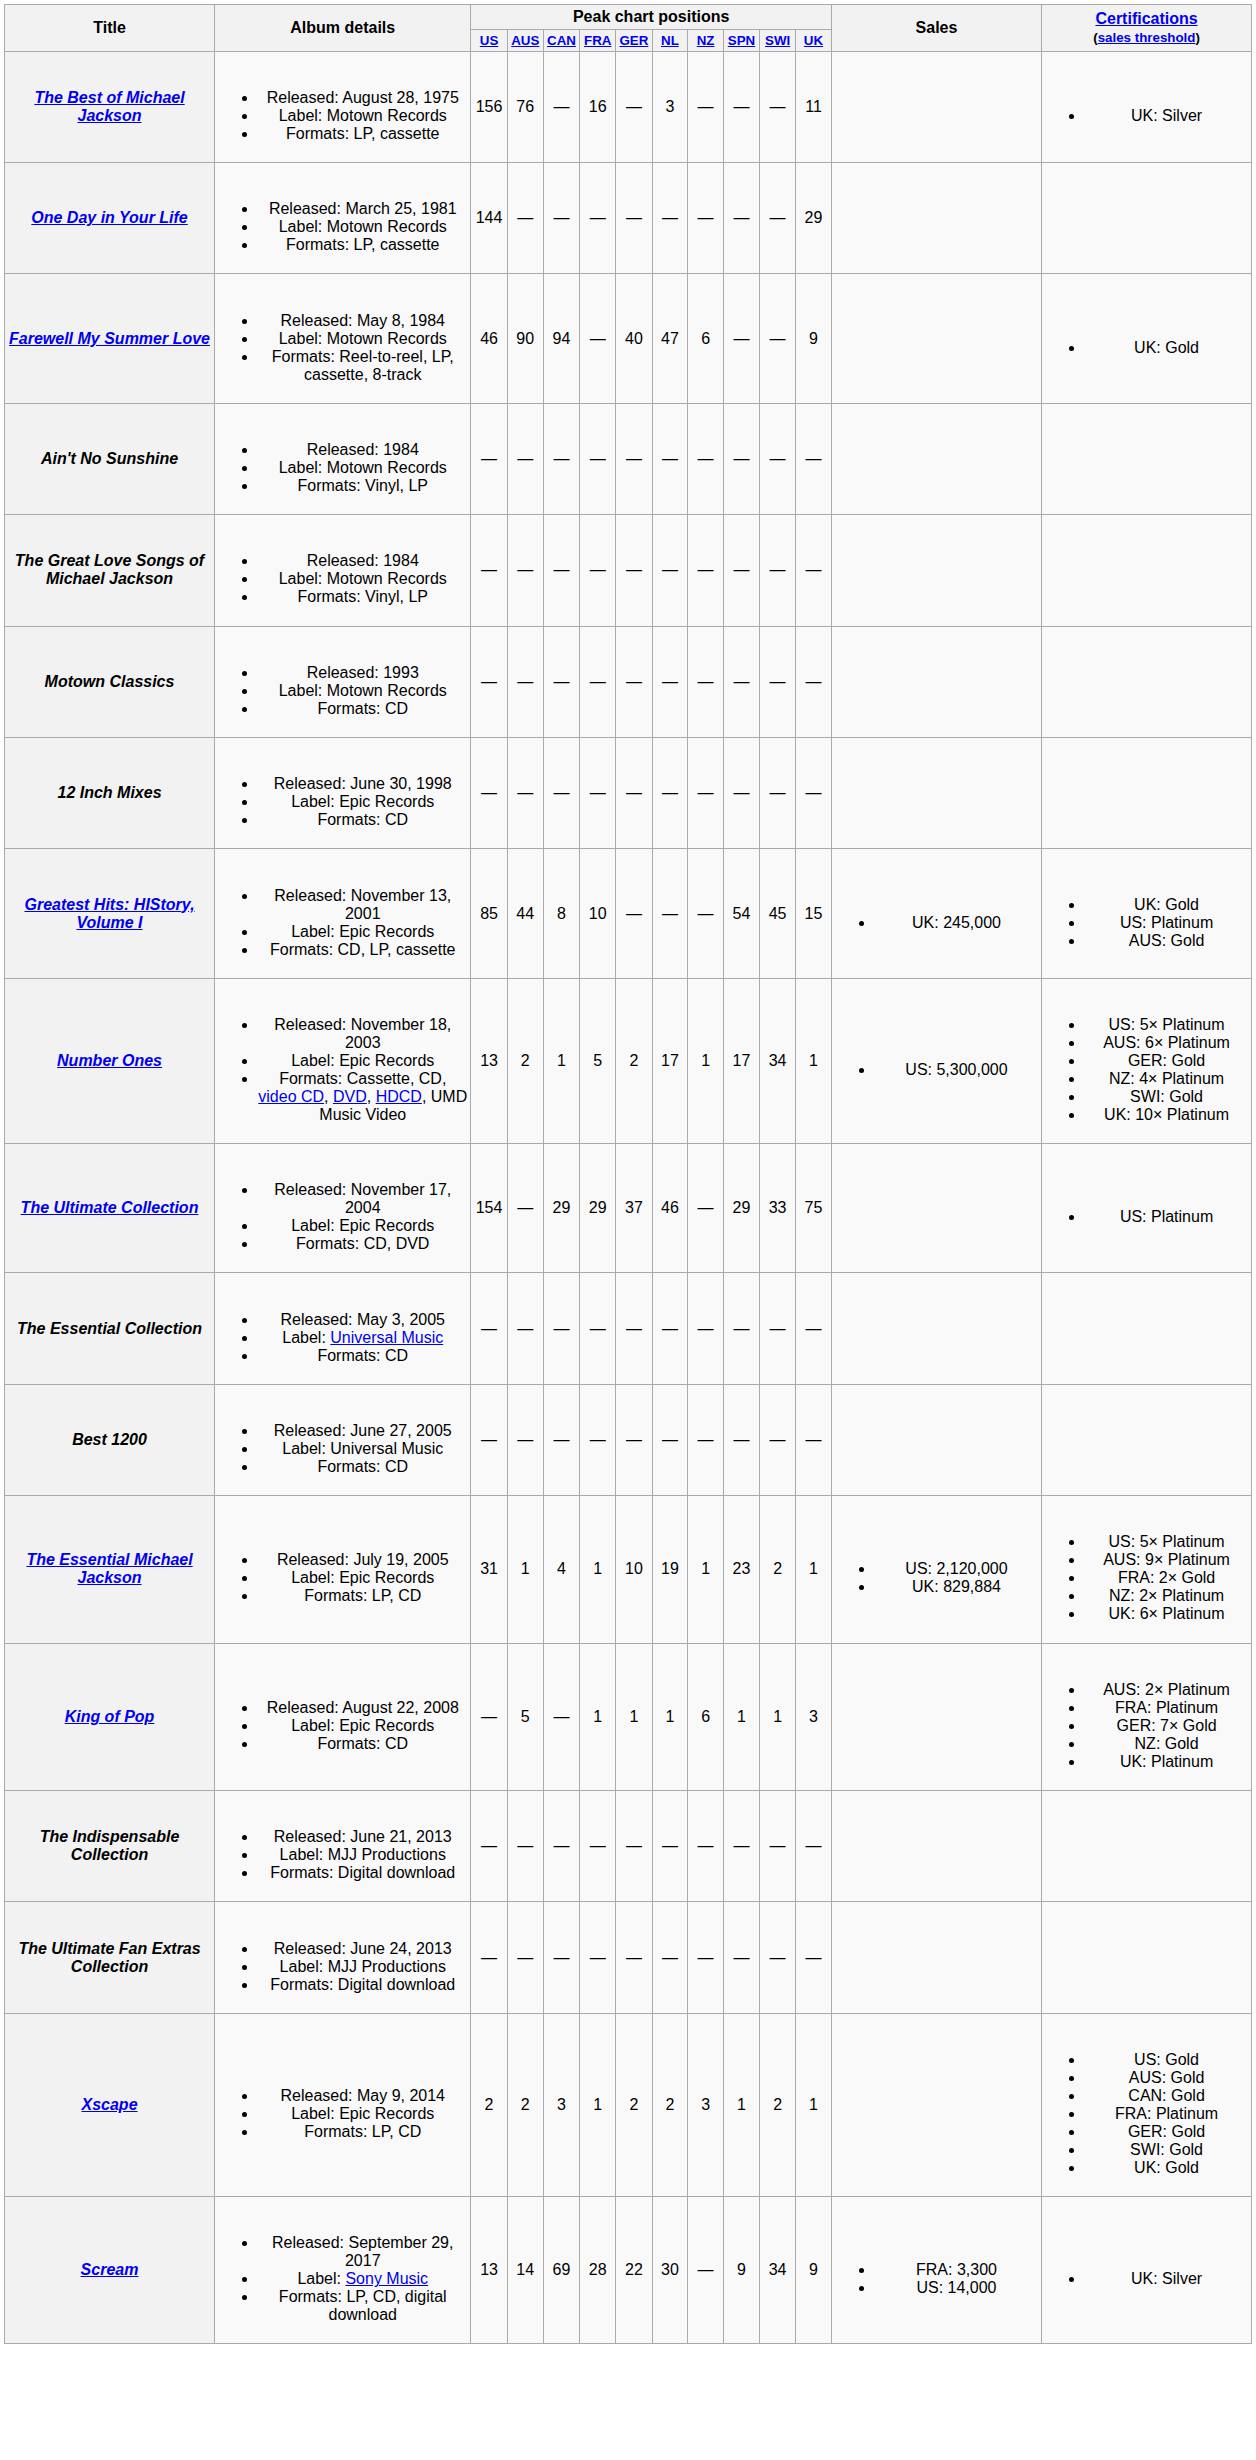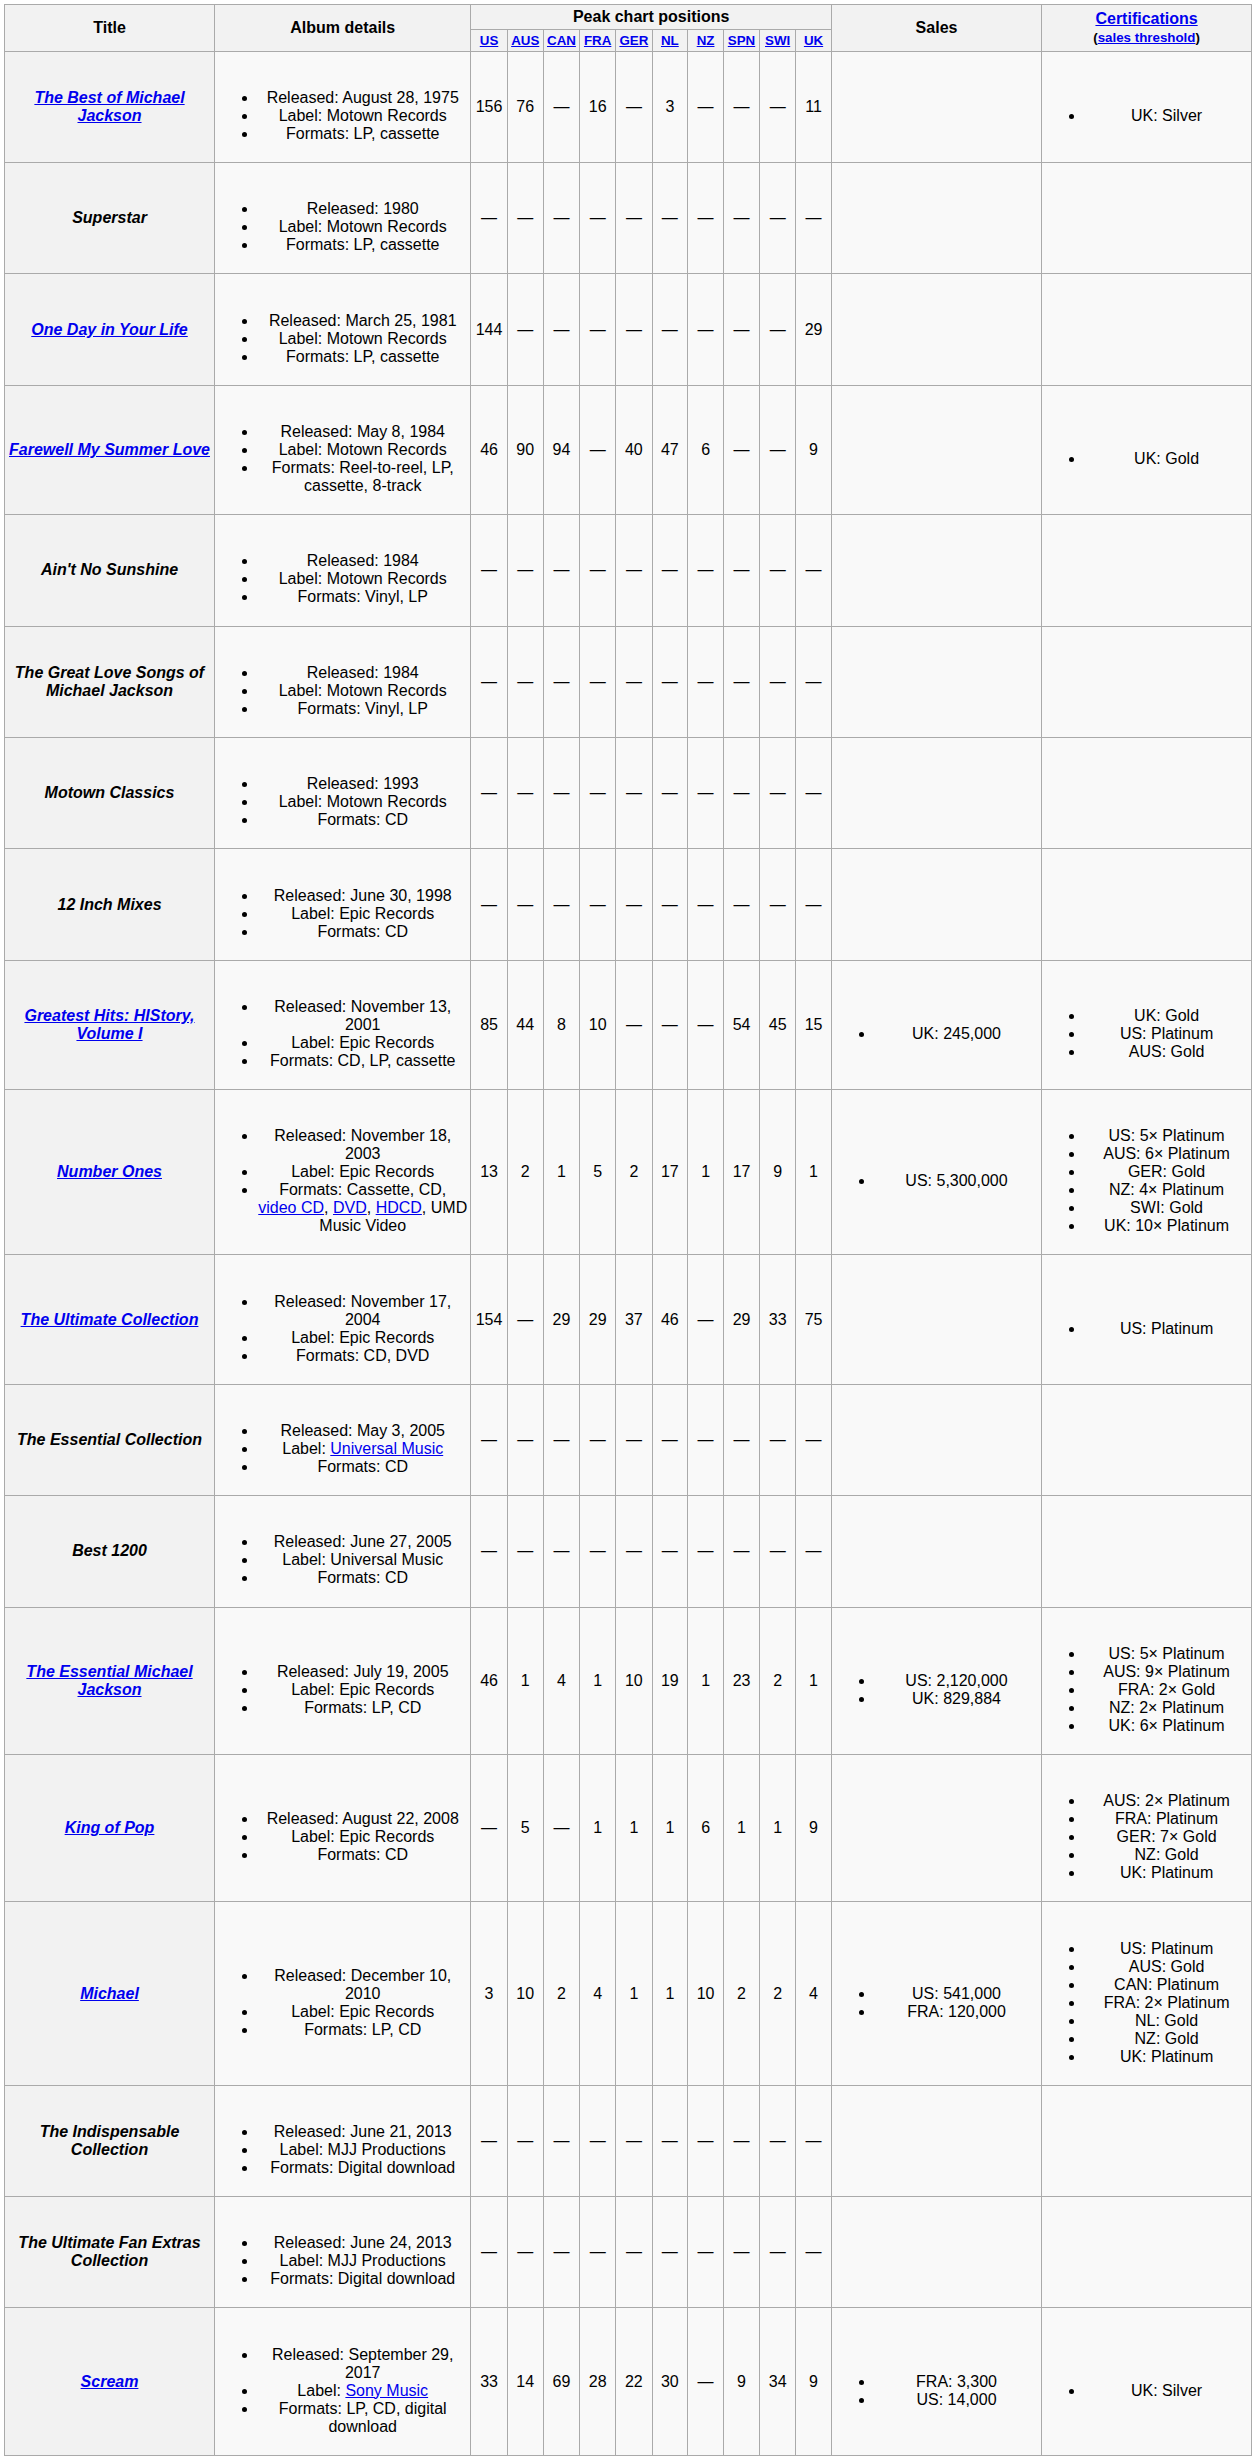 <table class="wikitable plainrowheaders" style="text-align:center;">
 <tr>
 <th rowspan="2" style="width:13em;" scope=col>Title</th>
 <th rowspan="2" style="width:16em;" scope=col>Album details</th>
 <th colspan="10" scope=col>Peak chart positions</th>
 <th rowspan="2" style="width:13em;" scope=col>Sales</th>
 <th rowspan="2" style="width:13em;" scope=col><a href='#'>Certifications</a><br><small>(<a href='#'>sales threshold</a>)</small></th>
 </tr>
 <tr style="font-size:smaller;">
 <th width="30" scope=col><a href='#'>US</a><br></th>
 <th width="30" scope=col><a href='#'>AUS</a><br></th>
 <th width="30" scope=col><a href='#'>CAN</a><br></th>
 <th width="30" scope=col><a href='#'>FRA</a><br></th>
 <th width="30" scope=col><a href='#'>GER</a><br></th>
 <th width="30" scope=col><a href='#'>NL</a><br></th>
 <th width="30" scope=col><a href='#'>NZ</a><br></th>
 <th width="30" scope=col><a href='#'>SPN</a><br></th>
 <th width="30" scope=col><a href='#'>SWI</a><br></th>
 <th width="30" scope=col><a href='#'>UK</a><br></th>
 </tr>
 <tr>
 <th scope="row"><em><a href='#'>The Best of Michael Jackson</a></em></th>
 <td><br><ul><li>Released: August 28, 1975</li><li>Label: Motown Records</li><li>Formats: LP, cassette</li></ul></td>
 <td>156</td>
 <td>76</td>
 <td>—</td>
 <td>16</td>
 <td>—</td>
 <td>3</td>
 <td>—</td>
 <td>—</td>
 <td>—</td>
 <td>11</td>
 <td></td>
 <td><br><ul><li>UK: Silver</li></ul></td>
+</tr>
+<tr>
+<th scope="row"><em>Superstar</em></th>
+<td><br><ul><li>Released: 1980</li><li>Label: Motown Records</li><li>Formats: LP, cassette</li></ul></td>
+<td>—</td>
+<td>—</td>
+<td>—</td>
+<td>—</td>
+<td>—</td>
+<td>—</td>
+<td>—</td>
+<td>—</td>
+<td>—</td>
+<td>—</td>
+<td></td>
+<td></td>
 </tr>
 <tr>
 <th scope="row"><em><a href='#'>One Day in Your Life</a></em></th>
 <td><br><ul><li>Released: March 25, 1981</li><li>Label: Motown Records</li><li>Formats: LP, cassette</li></ul></td>
 <td>144</td>
 <td>—</td>
 <td>—</td>
 <td>—</td>
 <td>—</td>
 <td>—</td>
 <td>—</td>
 <td>—</td>
 <td>—</td>
 <td>29</td>
 <td></td>
 <td></td>
 </tr>
 <tr>
 <th scope="row"><em><a href='#'>Farewell My Summer Love</a></em></th>
 <td><br><ul><li>Released: May 8, 1984</li><li>Label: Motown Records</li><li>Formats: Reel-to-reel, LP, cassette, 8-track</li></ul></td>
 <td>46</td>
 <td>90</td>
 <td>94</td>
 <td>—</td>
 <td>40</td>
 <td>47</td>
 <td>6</td>
 <td>—</td>
 <td>—</td>
 <td>9</td>
 <td></td>
 <td><br><ul><li>UK: Gold</li></ul></td>
 </tr>
 <tr>
 <th scope="row"><em>Ain't No Sunshine</em></th>
 <td><br><ul><li>Released: 1984</li><li>Label: Motown Records</li><li>Formats: Vinyl, LP</li></ul></td>
 <td>—</td>
 <td>—</td>
 <td>—</td>
 <td>—</td>
 <td>—</td>
 <td>—</td>
 <td>—</td>
 <td>—</td>
 <td>—</td>
 <td>—</td>
 <td></td>
 <td></td>
 </tr>
 <tr>
 <th scope="row"><em>The Great Love Songs of Michael Jackson</em></th>
 <td><br><ul><li>Released: 1984</li><li>Label: Motown Records</li><li>Formats: Vinyl, LP</li></ul></td>
 <td>—</td>
 <td>—</td>
 <td>—</td>
 <td>—</td>
 <td>—</td>
 <td>—</td>
 <td>—</td>
 <td>—</td>
 <td>—</td>
 <td>—</td>
 <td></td>
 <td></td>
 </tr>
 <tr>
 <th scope="row"><em>Motown Classics</em></th>
 <td><br><ul><li>Released: 1993</li><li>Label: Motown Records</li><li>Formats: CD</li></ul></td>
 <td>—</td>
 <td>—</td>
 <td>—</td>
 <td>—</td>
 <td>—</td>
 <td>—</td>
 <td>—</td>
 <td>—</td>
 <td>—</td>
 <td>—</td>
 <td></td>
 <td></td>
 </tr>
 <tr>
 <th scope="row"><em>12 Inch Mixes</em></th>
 <td><br><ul><li>Released: June 30, 1998 </li><li>Label: Epic Records</li><li>Formats: CD</li></ul></td>
 <td>—</td>
 <td>—</td>
 <td>—</td>
 <td>—</td>
 <td>—</td>
 <td>—</td>
 <td>—</td>
 <td>—</td>
 <td>—</td>
 <td>—</td>
 <td></td>
 <td></td>
 </tr>
 <tr>
 <th scope="row"><em><a href='#'>Greatest Hits: HIStory, Volume I</a></em></th>
 <td><br><ul><li>Released: November 13, 2001</li><li>Label: Epic Records</li><li>Formats: CD, LP, cassette</li></ul></td>
 <td>85</td>
 <td>44</td>
 <td>8</td>
 <td>10</td>
 <td>—</td>
 <td>—</td>
 <td>—</td>
 <td>54</td>
 <td>45</td>
 <td>15</td>
 <td><br><ul><li>UK: 245,000</li></ul></td>
 <td><br><ul><li>UK: Gold</li><li>US: Platinum</li><li>AUS: Gold</li></ul></td>
 </tr>
 <tr>
 <th scope="row"><em><a href='#'>Number Ones</a></em></th>
 <td><br><ul><li>Released: November 18, 2003</li><li>Label: Epic Records</li><li>Formats: Cassette, CD, <a href='#'>video CD</a>, <a href='#'>DVD</a>, <a href='#'>HDCD</a>, UMD Music Video</li></ul></td>
 <td>13</td>
 <td>2</td>
 <td>1</td>
 <td>5</td>
 <td>2</td>
 <td>17</td>
 <td>1</td>
 <td>17</td>
-<td>34</td>
+<td>9</td>
 <td>1</td>
 <td><br><ul><li>US: 5,300,000</li></ul></td>
 <td><br><ul><li>US: 5× Platinum</li><li>AUS: 6× Platinum</li><li>GER: Gold</li><li>NZ: 4× Platinum</li><li>SWI: Gold</li><li>UK: 10× Platinum</li></ul></td>
 </tr>
 <tr>
 <th scope="row"><em><a href='#'>The Ultimate Collection</a></em></th>
 <td><br><ul><li>Released: November 17, 2004</li><li>Label: Epic Records</li><li>Formats: CD, DVD</li></ul></td>
 <td>154</td>
 <td>—</td>
 <td>29</td>
 <td>29</td>
 <td>37</td>
 <td>46</td>
 <td>—</td>
 <td>29</td>
 <td>33</td>
 <td>75</td>
 <td></td>
 <td><br><ul><li>US: Platinum</li></ul></td>
 </tr>
 <tr>
 <th scope="row"><em>The Essential Collection</em></th>
 <td><br><ul><li>Released: May 3, 2005 </li><li>Label: <a href='#'>Universal Music</a></li><li>Formats: CD</li></ul></td>
 <td>—</td>
 <td>—</td>
 <td>—</td>
 <td>—</td>
 <td>—</td>
 <td>—</td>
 <td>—</td>
 <td>—</td>
 <td>—</td>
 <td>—</td>
 <td></td>
 <td></td>
 </tr>
 <tr>
 <th scope="row"><em>Best 1200</em></th>
 <td><br><ul><li>Released: June 27, 2005 </li><li>Label: Universal Music</li><li>Formats: CD</li></ul></td>
 <td>—</td>
 <td>—</td>
 <td>—</td>
 <td>—</td>
 <td>—</td>
 <td>—</td>
 <td>—</td>
 <td>—</td>
 <td>—</td>
 <td>—</td>
 <td></td>
 <td></td>
 </tr>
 <tr>
 <th scope="row"><em><a href='#'>The Essential Michael Jackson</a></em></th>
 <td><br><ul><li>Released: July 19, 2005</li><li>Label: Epic Records</li><li>Formats: LP, CD</li></ul></td>
-<td>31</td>
+<td>46</td>
 <td>1</td>
 <td>4</td>
 <td>1</td>
 <td>10</td>
 <td>19</td>
 <td>1</td>
 <td>23</td>
 <td>2</td>
 <td>1</td>
 <td><br><ul><li>US: 2,120,000</li><li>UK: 829,884</li></ul></td>
 <td><br><ul><li>US: 5× Platinum</li><li>AUS: 9× Platinum</li><li>FRA: 2× Gold</li><li>NZ: 2× Platinum</li><li>UK: 6× Platinum</li></ul></td>
 </tr>
 <tr>
 <th scope="row"><em><a href='#'>King of Pop</a></em></th>
 <td><br><ul><li>Released: August 22, 2008</li><li>Label: Epic Records</li><li>Formats: CD</li></ul></td>
 <td>—</td>
 <td>5</td>
 <td>—</td>
 <td>1</td>
 <td>1</td>
 <td>1</td>
 <td>6</td>
 <td>1</td>
 <td>1</td>
-<td>3</td>
+<td>9</td>
 <td></td>
 <td><br><ul><li>AUS: 2× Platinum</li><li>FRA: Platinum</li><li>GER: 7× Gold</li><li>NZ: Gold</li><li>UK: Platinum</li></ul></td>
+</tr>
+<tr>
+<th scope="row"><em><a href='#'>Michael</a></em></th>
+<td><br><ul><li>Released: December 10, 2010</li><li>Label: Epic Records</li><li>Formats: LP, CD</li></ul></td>
+<td>3</td>
+<td>10</td>
+<td>2</td>
+<td>4</td>
+<td>1</td>
+<td>1</td>
+<td>10</td>
+<td>2</td>
+<td>2</td>
+<td>4</td>
+<td><br><ul><li>US: 541,000</li><li>FRA: 120,000</li></ul></td>
+<td><br><ul><li>US: Platinum</li><li>AUS: Gold</li><li>CAN: Platinum</li><li>FRA: 2× Platinum</li><li>NL: Gold</li><li>NZ: Gold</li><li>UK: Platinum</li></ul></td>
 </tr>
 <tr>
 <th scope="row"><em>The Indispensable Collection</em></th>
 <td><br><ul><li>Released: June 21, 2013</li><li>Label: MJJ Productions</li><li>Formats: Digital download</li></ul></td>
 <td>—</td>
 <td>—</td>
 <td>—</td>
 <td>—</td>
 <td>—</td>
 <td>—</td>
 <td>—</td>
 <td>—</td>
 <td>—</td>
 <td>—</td>
 <td></td>
 <td></td>
 </tr>
 <tr>
 <th scope="row"><em>The Ultimate Fan Extras Collection</em></th>
 <td><br><ul><li>Released: June 24, 2013</li><li>Label: MJJ Productions</li><li>Formats: Digital download</li></ul></td>
 <td>—</td>
 <td>—</td>
 <td>—</td>
 <td>—</td>
 <td>—</td>
 <td>—</td>
 <td>—</td>
 <td>—</td>
 <td>—</td>
 <td>—</td>
 <td></td>
 <td></td>
 </tr>
 <tr>
-<th scope="row"><em><a href='#'>Xscape</a></em></th>
-<td><br><ul><li>Released: May 9, 2014</li><li>Label: Epic Records</li><li>Formats: LP, CD</li></ul></td>
-<td>2</td>
-<td>2</td>
-<td>3</td>
-<td>1</td>
-<td>2</td>
-<td>2</td>
-<td>3</td>
-<td>1</td>
-<td>2</td>
-<td>1</td>
-<td><br></td>
-<td><br><ul><li>US: Gold</li><li>AUS: Gold</li><li>CAN: Gold</li><li>FRA: Platinum</li><li>GER: Gold</li><li>SWI: Gold</li><li>UK: Gold</li></ul></td>
-</tr>
-<tr>
 <th scope="row"><em><a href='#'>Scream</a></em></th>
 <td><br><ul><li>Released: September 29, 2017</li><li>Label: <a href='#'>Sony Music</a></li><li>Formats: LP, CD, digital download</li></ul></td>
-<td>13</td>
+<td>33</td>
 <td>14</td>
 <td>69</td>
 <td>28</td>
 <td>22</td>
 <td>30</td>
 <td>—</td>
 <td>9</td>
 <td>34</td>
 <td>9</td>
 <td><br><ul><li>FRA: 3,300</li><li>US: 14,000</li></ul></td>
 <td><br><ul><li>UK: Silver</li></ul></td>
 </tr>
 </table>
